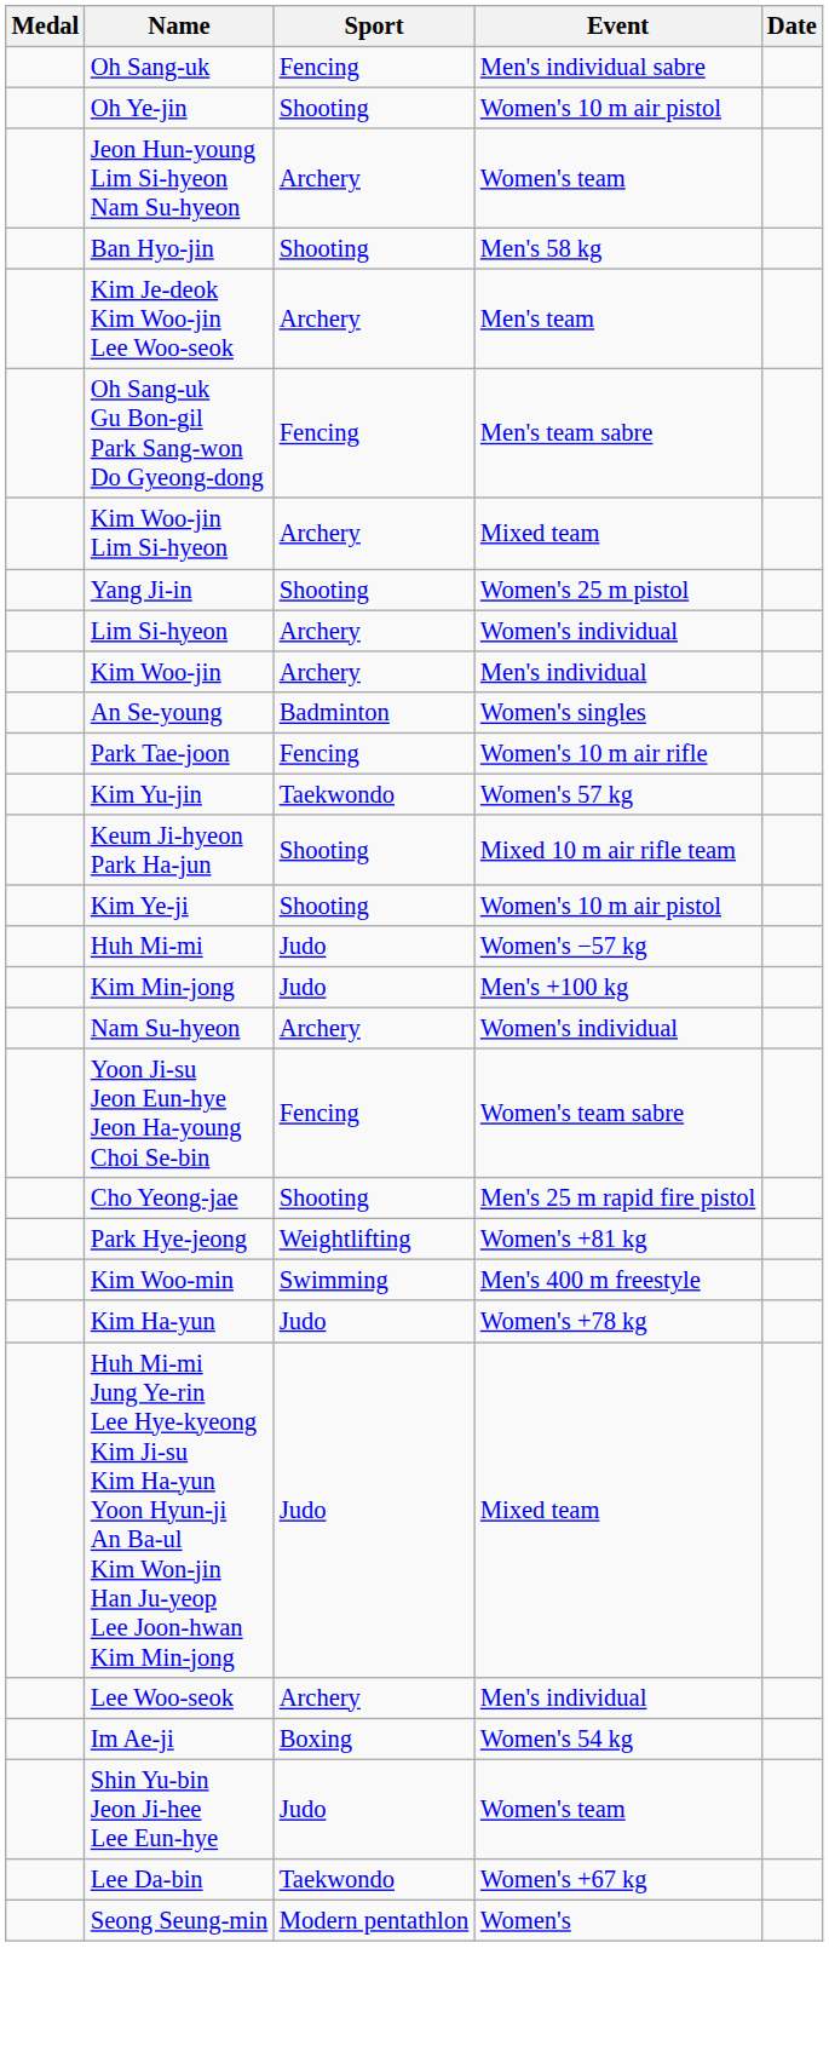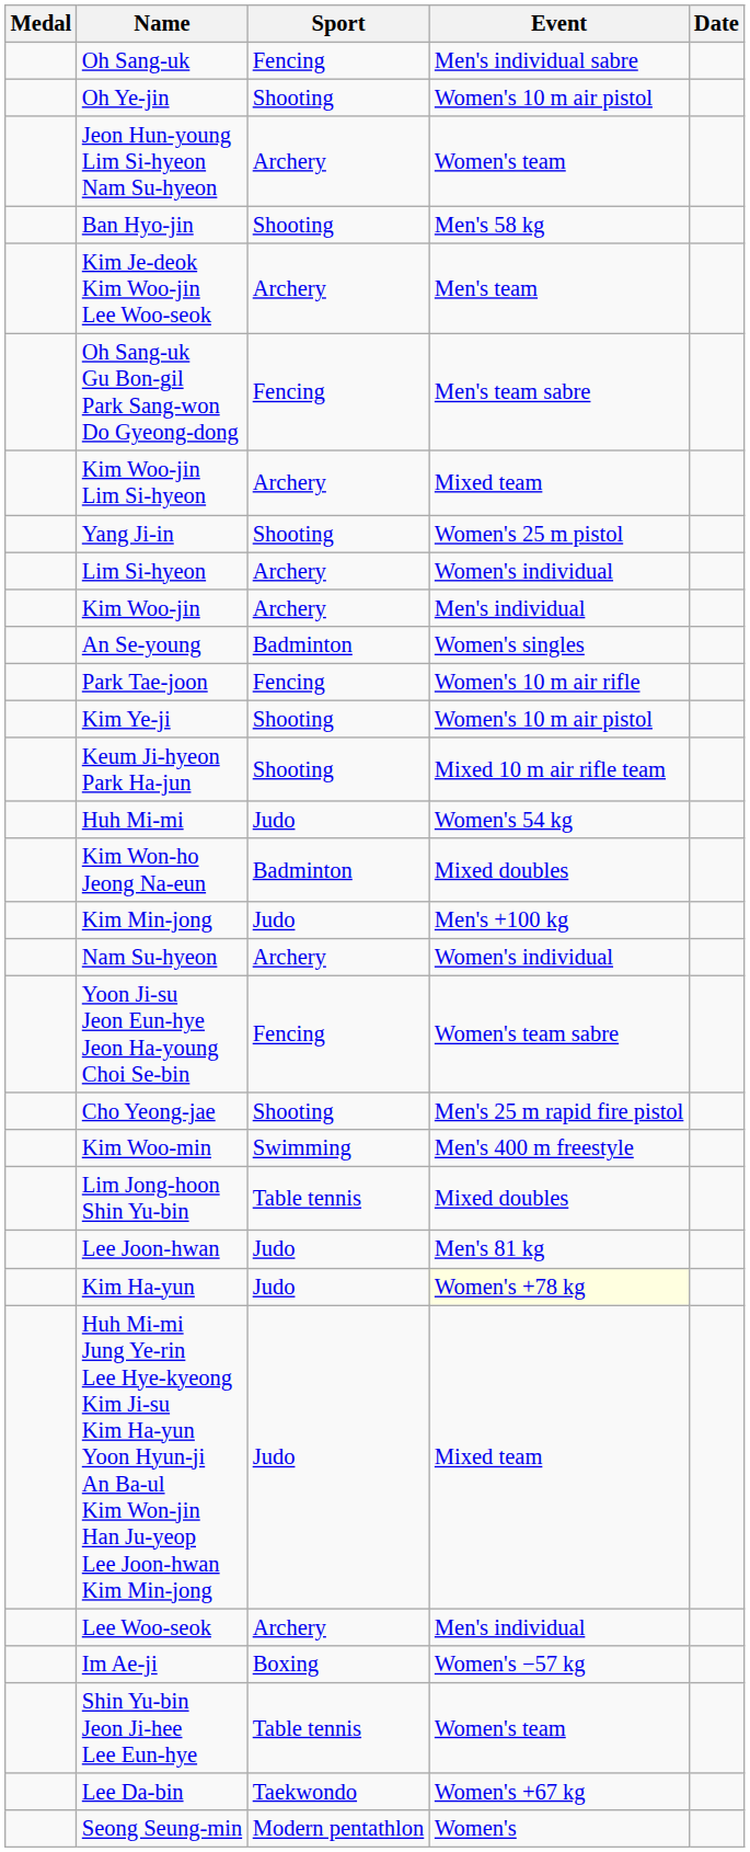 <table class="wikitable sortable" style="font-size: 95%;">
 <tr>
 <th>Medal</th>
 <th>Name</th>
 <th>Sport</th>
 <th>Event</th>
 <th>Date</th>
 </tr>
 <tr>
 <td></td>
 <td><a href='#'>Oh Sang-uk</a></td>
 <td><a href='#'>Fencing</a></td>
 <td><a href='#'>Men's individual sabre</a></td>
 <td></td>
 </tr>
 <tr>
 <td></td>
 <td><a href='#'>Oh Ye-jin</a></td>
 <td><a href='#'>Shooting</a></td>
 <td><a href='#'>Women's 10 m air pistol</a></td>
 <td></td>
 </tr>
 <tr>
 <td></td>
 <td><a href='#'>Jeon Hun-young</a><br><a href='#'>Lim Si-hyeon</a><br><a href='#'>Nam Su-hyeon</a></td>
 <td><a href='#'>Archery</a></td>
 <td><a href='#'>Women's team</a></td>
 <td></td>
 </tr>
 <tr>
 <td></td>
 <td><a href='#'>Ban Hyo-jin</a></td>
 <td><a href='#'>Shooting</a></td>
 <td><a href='#'>Men's 58 kg</a></td>
 <td></td>
 </tr>
 <tr>
 <td></td>
 <td><a href='#'>Kim Je-deok</a><br><a href='#'>Kim Woo-jin</a><br><a href='#'>Lee Woo-seok</a></td>
 <td><a href='#'>Archery</a></td>
 <td><a href='#'>Men's team</a></td>
 <td></td>
 </tr>
 <tr>
 <td></td>
 <td><a href='#'>Oh Sang-uk</a><br><a href='#'>Gu Bon-gil</a><br><a href='#'>Park Sang-won</a><br><a href='#'>Do Gyeong-dong</a></td>
 <td><a href='#'>Fencing</a></td>
 <td><a href='#'>Men's team sabre</a></td>
 <td></td>
 </tr>
 <tr>
 <td></td>
 <td><a href='#'>Kim Woo-jin</a><br><a href='#'>Lim Si-hyeon</a></td>
 <td><a href='#'>Archery</a></td>
 <td><a href='#'>Mixed team</a></td>
 <td></td>
 </tr>
 <tr>
 <td></td>
 <td><a href='#'>Yang Ji-in</a></td>
 <td><a href='#'>Shooting</a></td>
 <td><a href='#'>Women's 25 m pistol</a></td>
 <td></td>
 </tr>
 <tr>
 <td></td>
 <td><a href='#'>Lim Si-hyeon</a></td>
 <td><a href='#'>Archery</a></td>
 <td><a href='#'>Women's individual</a></td>
 <td></td>
 </tr>
 <tr>
 <td></td>
 <td><a href='#'>Kim Woo-jin</a></td>
 <td><a href='#'>Archery</a></td>
 <td><a href='#'>Men's individual</a></td>
 <td></td>
 </tr>
 <tr>
 <td></td>
 <td><a href='#'>An Se-young</a></td>
 <td><a href='#'>Badminton</a></td>
 <td><a href='#'>Women's singles</a></td>
 <td></td>
 </tr>
 <tr>
 <td></td>
 <td><a href='#'>Park Tae-joon</a></td>
 <td><a href='#'>Fencing</a></td>
 <td><a href='#'>Women's 10 m air rifle</a></td>
 <td></td>
 </tr>
 <tr>
 <td></td>
-<td><a href='#'>Kim Yu-jin</a></td>
-<td><a href='#'>Taekwondo</a></td>
-<td><a href='#'>Women's 57 kg</a></td>
+<td><a href='#'>Kim Ye-ji</a></td>
+<td><a href='#'>Shooting</a></td>
+<td><a href='#'>Women's 10 m air pistol</a></td>
 <td></td>
 </tr>
 <tr>
 <td></td>
 <td><a href='#'>Keum Ji-hyeon</a><br><a href='#'>Park Ha-jun</a></td>
 <td><a href='#'>Shooting</a></td>
 <td><a href='#'>Mixed 10 m air rifle team</a></td>
 <td></td>
 </tr>
 <tr>
 <td></td>
-<td><a href='#'>Kim Ye-ji</a></td>
-<td><a href='#'>Shooting</a></td>
-<td><a href='#'>Women's 10 m air pistol</a></td>
+<td><a href='#'>Huh Mi-mi</a></td>
+<td><a href='#'>Judo</a></td>
+<td><a href='#'>Women's 54 kg</a></td>
 <td></td>
 </tr>
 <tr>
 <td></td>
-<td><a href='#'>Huh Mi-mi</a></td>
-<td><a href='#'>Judo</a></td>
-<td><a href='#'>Women's −57 kg</a></td>
+<td><a href='#'>Kim Won-ho</a><br><a href='#'>Jeong Na-eun</a></td>
+<td><a href='#'>Badminton</a></td>
+<td><a href='#'>Mixed doubles</a></td>
 <td></td>
 </tr>
 <tr>
 <td></td>
 <td><a href='#'>Kim Min-jong</a></td>
 <td><a href='#'>Judo</a></td>
 <td><a href='#'>Men's +100 kg</a></td>
 <td></td>
 </tr>
 <tr>
 <td></td>
 <td><a href='#'>Nam Su-hyeon</a></td>
 <td><a href='#'>Archery</a></td>
 <td><a href='#'>Women's individual</a></td>
 <td></td>
 </tr>
 <tr>
 <td></td>
 <td><a href='#'>Yoon Ji-su</a><br><a href='#'>Jeon Eun-hye</a><br><a href='#'>Jeon Ha-young</a><br><a href='#'>Choi Se-bin</a></td>
 <td><a href='#'>Fencing</a></td>
 <td><a href='#'>Women's team sabre</a></td>
 <td></td>
 </tr>
 <tr>
 <td></td>
 <td><a href='#'>Cho Yeong-jae</a></td>
 <td><a href='#'>Shooting</a></td>
 <td><a href='#'>Men's 25 m rapid fire pistol</a></td>
 <td></td>
 </tr>
 <tr>
 <td></td>
-<td><a href='#'>Park Hye-jeong</a></td>
-<td><a href='#'>Weightlifting</a></td>
-<td><a href='#'>Women's +81 kg</a></td>
-<td></td>
-</tr>
-<tr>
-<td></td>
 <td><a href='#'>Kim Woo-min</a></td>
 <td><a href='#'>Swimming</a></td>
 <td><a href='#'>Men's 400 m freestyle</a></td>
 <td></td>
 </tr>
 <tr>
 <td></td>
+<td><a href='#'>Lim Jong-hoon</a><br><a href='#'>Shin Yu-bin</a></td>
+<td><a href='#'>Table tennis</a></td>
+<td><a href='#'>Mixed doubles</a></td>
+<td></td>
+</tr>
+<tr>
+<td></td>
+<td><a href='#'>Lee Joon-hwan</a></td>
+<td><a href='#'>Judo</a></td>
+<td><a href='#'>Men's 81 kg</a></td>
+<td></td>
+</tr>
+<tr>
+<td></td>
 <td><a href='#'>Kim Ha-yun</a></td>
 <td><a href='#'>Judo</a></td>
-<td><a href='#'>Women's +78 kg</a></td>
+<td style="background: lightyellow;"><a href='#'>Women's +78 kg</a></td>
 <td></td>
 </tr>
 <tr>
 <td></td>
 <td><a href='#'>Huh Mi-mi</a><br><a href='#'>Jung Ye-rin</a><br><a href='#'>Lee Hye-kyeong</a><br><a href='#'>Kim Ji-su</a><br><a href='#'>Kim Ha-yun</a><br><a href='#'>Yoon Hyun-ji</a><br><a href='#'>An Ba-ul</a><br><a href='#'>Kim Won-jin</a><br><a href='#'>Han Ju-yeop</a><br><a href='#'>Lee Joon-hwan</a><br><a href='#'>Kim Min-jong</a></td>
 <td><a href='#'>Judo</a></td>
 <td><a href='#'>Mixed team</a></td>
 <td></td>
 </tr>
 <tr>
 <td></td>
 <td><a href='#'>Lee Woo-seok</a></td>
 <td><a href='#'>Archery</a></td>
 <td><a href='#'>Men's individual</a></td>
 <td></td>
 </tr>
 <tr>
 <td></td>
 <td><a href='#'>Im Ae-ji</a></td>
 <td><a href='#'>Boxing</a></td>
-<td><a href='#'>Women's 54 kg</a></td>
+<td><a href='#'>Women's −57 kg</a></td>
 <td></td>
 </tr>
 <tr>
 <td></td>
 <td><a href='#'>Shin Yu-bin</a><br><a href='#'>Jeon Ji-hee</a><br><a href='#'>Lee Eun-hye</a></td>
-<td><a href='#'>Judo</a></td>
+<td><a href='#'>Table tennis</a></td>
 <td><a href='#'>Women's team</a></td>
 <td></td>
 </tr>
 <tr>
 <td></td>
 <td><a href='#'>Lee Da-bin</a></td>
 <td><a href='#'>Taekwondo</a></td>
 <td><a href='#'>Women's +67 kg</a></td>
 <td></td>
 </tr>
 <tr>
 <td></td>
 <td><a href='#'>Seong Seung-min</a></td>
 <td><a href='#'>Modern pentathlon</a></td>
 <td><a href='#'>Women's</a></td>
 <td></td>
 </tr>
 </table>
